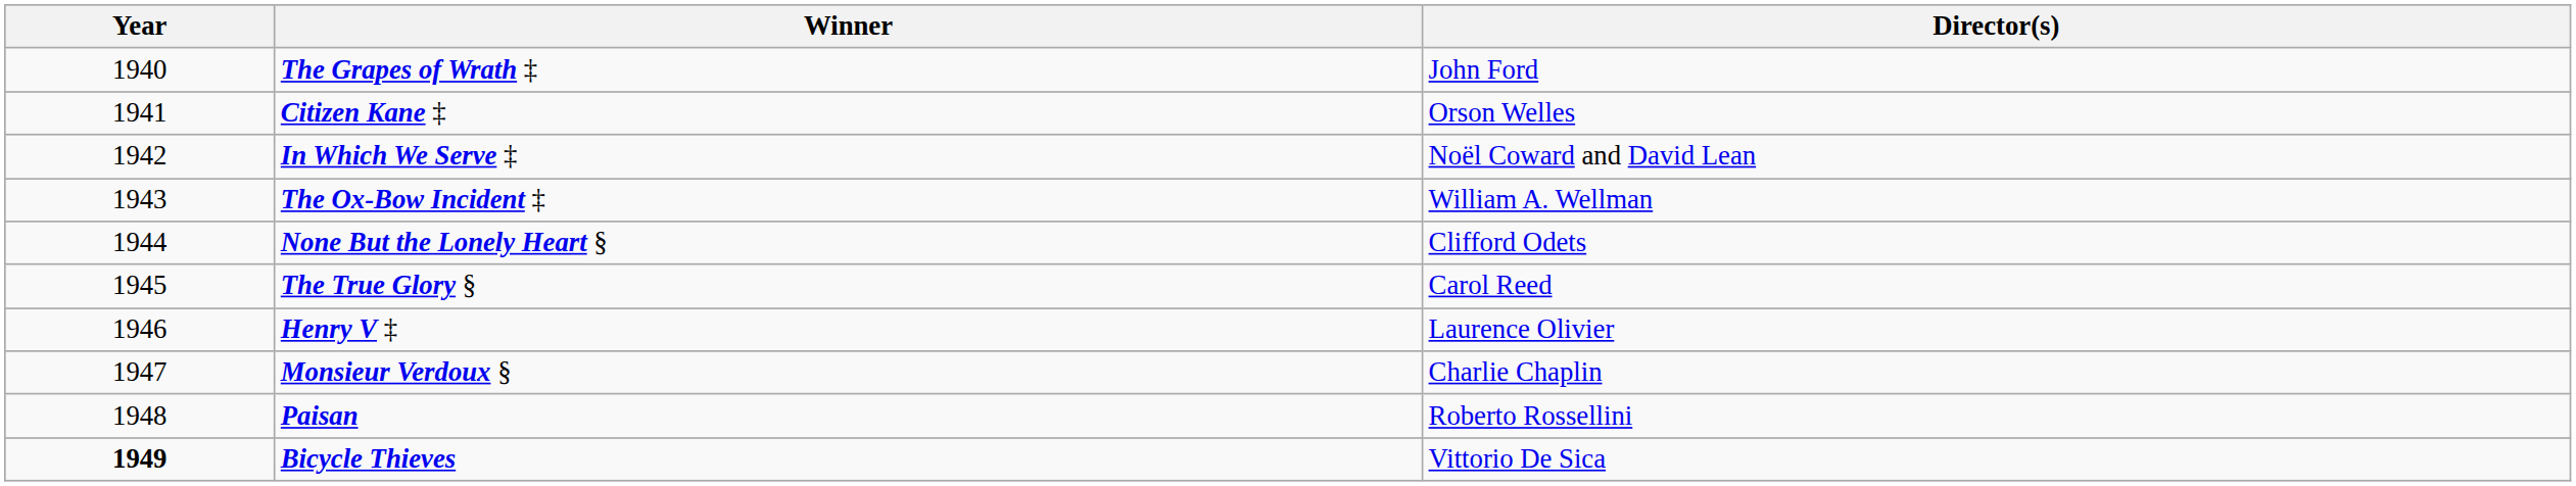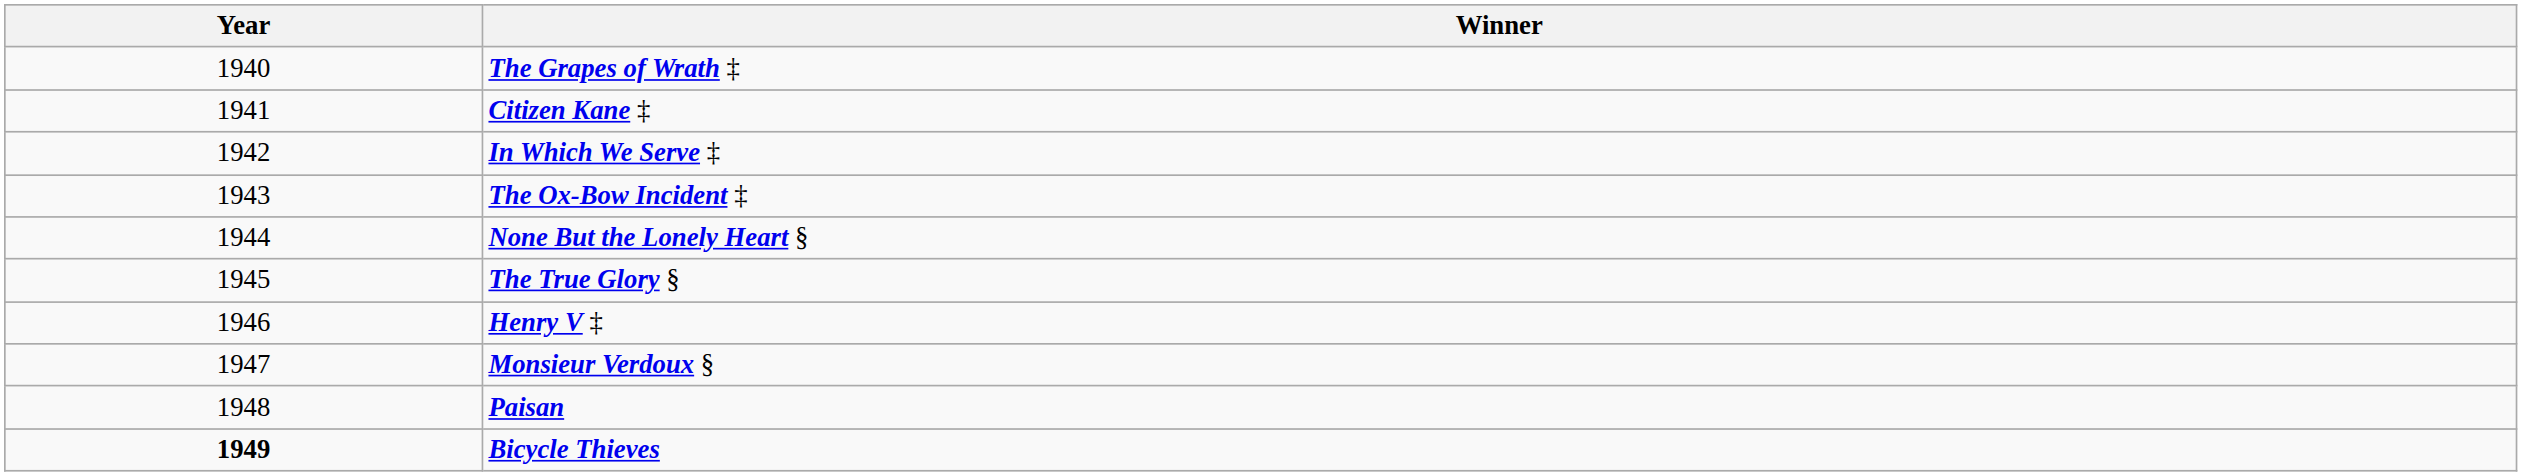 <table class="wikitable" width="95%" cellpadding="5">
 <tr>
 <th width="100"><strong>Year</strong></th>
 <th width="450"><strong>Winner</strong></th>
-<th width="450"><strong>Director(s)</strong></th>
 </tr>
 <tr>
 <td style="text-align:center;">1940</td>
 <td><strong><em><a href='#'>The Grapes of Wrath</a></em></strong> ‡</td>
-<td><a href='#'>John Ford</a></td>
 </tr>
 <tr>
 <td style="text-align:center;">1941</td>
 <td><strong><em><a href='#'>Citizen Kane</a></em></strong> ‡</td>
-<td><a href='#'>Orson Welles</a></td>
 </tr>
 <tr>
 <td style="text-align:center;">1942</td>
 <td><strong><em><a href='#'>In Which We Serve</a></em></strong> ‡</td>
-<td><a href='#'>Noël Coward</a> and <a href='#'>David Lean</a></td>
 </tr>
 <tr>
 <td style="text-align:center;">1943</td>
 <td><strong><em><a href='#'>The Ox-Bow Incident</a></em></strong> ‡</td>
-<td><a href='#'>William A. Wellman</a></td>
 </tr>
 <tr>
 <td style="text-align:center;">1944</td>
 <td><strong><em><a href='#'>None But the Lonely Heart</a></em></strong> §</td>
-<td><a href='#'>Clifford Odets</a></td>
 </tr>
 <tr>
 <td style="text-align:center;">1945</td>
 <td><strong><em><a href='#'>The True Glory</a></em></strong> §</td>
-<td><a href='#'>Carol Reed</a></td>
 </tr>
 <tr>
 <td style="text-align:center;">1946</td>
 <td><strong><em><a href='#'>Henry V</a></em></strong> ‡</td>
-<td><a href='#'>Laurence Olivier</a></td>
 </tr>
 <tr>
 <td style="text-align:center;">1947</td>
 <td><strong><em><a href='#'>Monsieur Verdoux</a></em></strong> §</td>
-<td><a href='#'>Charlie Chaplin</a></td>
 </tr>
 <tr>
 <td style="text-align:center;">1948</td>
 <td><em><a href='#'><strong>Paisan</strong></a></em></td>
-<td><a href='#'>Roberto Rossellini</a></td>
 </tr>
 <tr>
 <td style="text-align:center;"><strong>1949</strong></td>
 <td><em><a href='#'><strong>Bicycle Thieves</strong></a></em></td>
-<td><a href='#'>Vittorio De Sica</a></td>
 </tr>
 </table>
